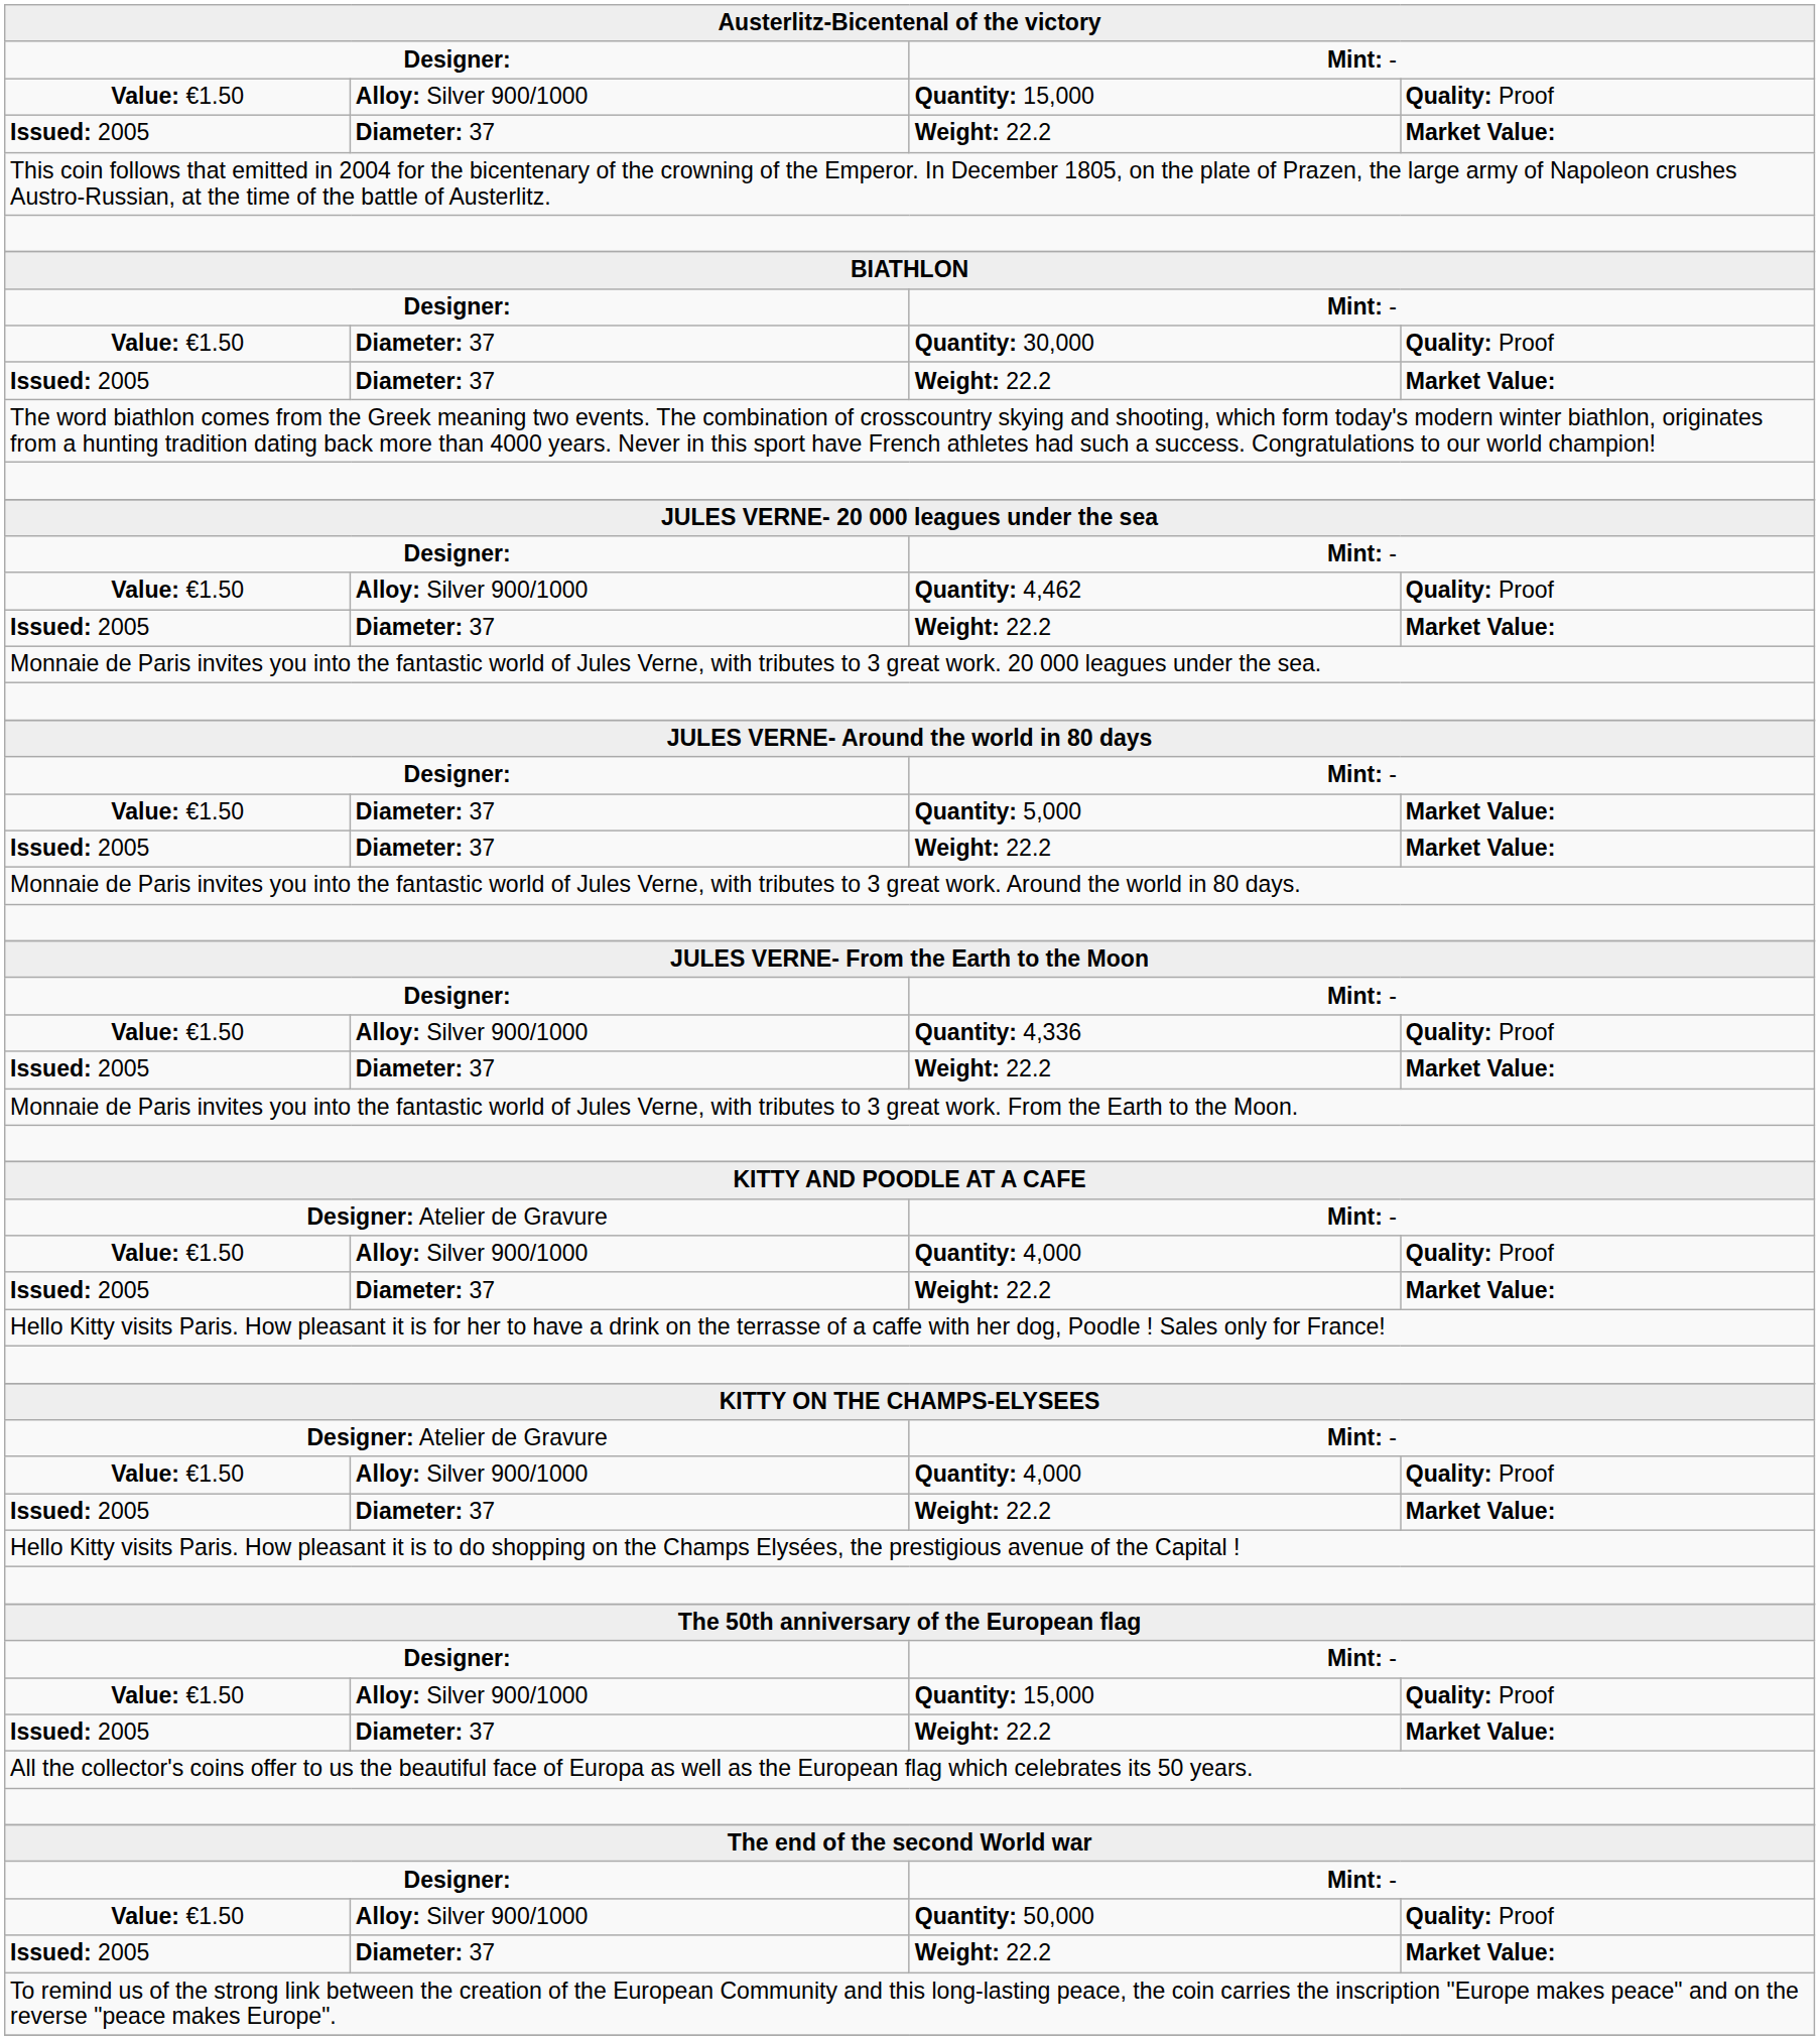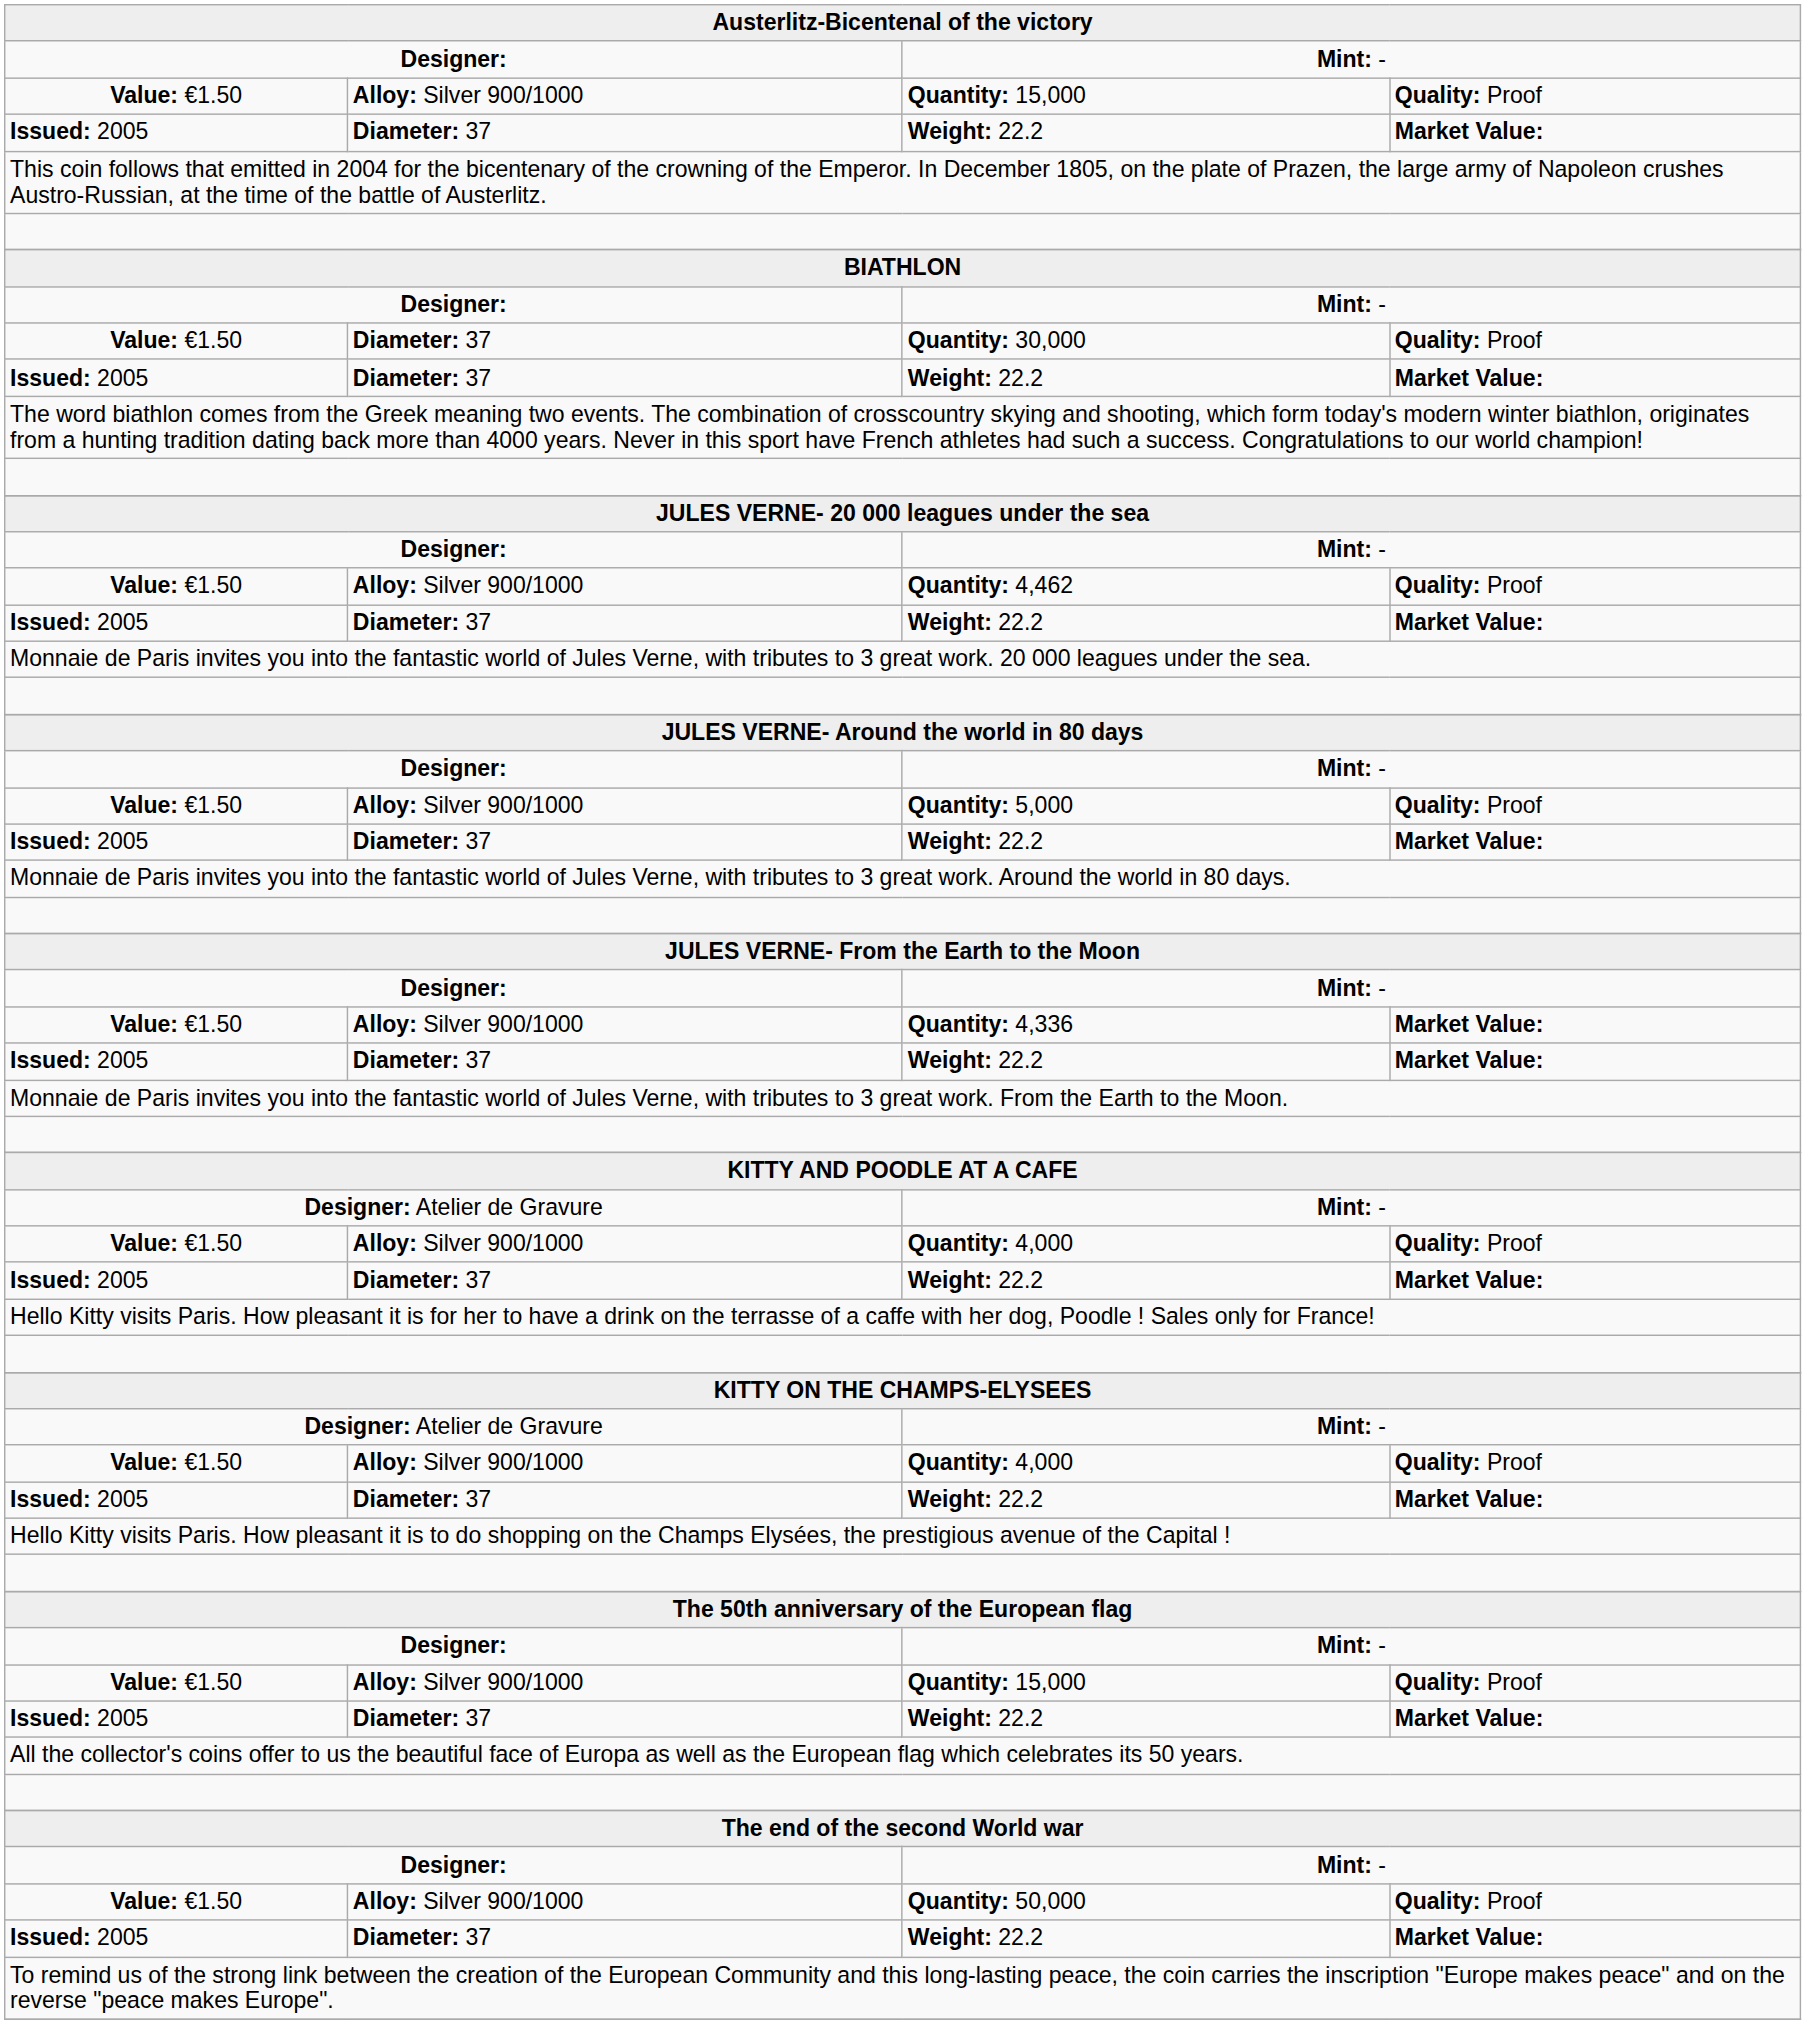 <table class="wikitable">
 <tr>
 <th colspan="4" align=center style="background:#eeeeee;">Austerlitz-Bicentenal of the victory</th>
 </tr>
 <tr>
 <td colspan="2" width="50%" align=center><strong>Designer:</strong></td>
 <td colspan="2" width="50%" align=center><strong>Mint:</strong> -</td>
 </tr>
 <tr>
 <td align=center><strong>Value:</strong>	€1.50</td>
 <td><strong>Alloy:</strong>	Silver 900/1000</td>
 <td><strong>Quantity:</strong>	15,000</td>
 <td><strong>Quality:</strong>	Proof</td>
 </tr>
 <tr>
 <td><strong>Issued:</strong>	2005</td>
 <td><strong>Diameter:</strong>	37</td>
 <td><strong>Weight:</strong>	22.2</td>
 <td><strong>Market Value:</strong></td>
 </tr>
 <tr>
 <td colspan="4" align=left>This coin follows that emitted in 2004 for the bicentenary of the crowning of the Emperor. In December 1805, on the plate of Prazen, the large army of Napoleon crushes Austro-Russian, at the time of the battle of Austerlitz.</td>
 </tr>
 <tr>
 <td colspan="4"> </td>
 </tr>
 <tr>
 </tr>
 <tr>
 <th colspan="4" align=center style="background:#eeeeee;">BIATHLON</th>
 </tr>
 <tr>
 <td colspan="2" width="50%" align=center><strong>Designer:</strong></td>
 <td colspan="2" width="50%" align=center><strong>Mint:</strong> -</td>
 </tr>
 <tr>
 <td align=center><strong>Value:</strong>	€1.50</td>
 <td><strong>Diameter:</strong>	37</td>
 <td><strong>Quantity:</strong>	30,000</td>
 <td><strong>Quality:</strong>	Proof</td>
 </tr>
 <tr>
 <td><strong>Issued:</strong>	2005</td>
 <td><strong>Diameter:</strong>	37</td>
 <td><strong>Weight:</strong>	22.2</td>
 <td><strong>Market Value:</strong></td>
 </tr>
 <tr>
 <td colspan="4" align=left>The word biathlon comes from the Greek meaning two events. The combination of crosscountry skying and shooting, which form today's modern winter biathlon, originates from a hunting tradition dating back more than 4000 years. Never in this sport have French athletes had such a success. Congratulations to our world champion!</td>
 </tr>
 <tr>
 <td colspan="4"> </td>
 </tr>
 <tr>
 </tr>
 <tr>
 <th colspan="4" align=center style="background:#eeeeee;">JULES VERNE- 20 000 leagues under the sea</th>
 </tr>
 <tr>
 <td colspan="2" width="50%" align=center><strong>Designer:</strong></td>
 <td colspan="2" width="50%" align=center><strong>Mint:</strong> -</td>
 </tr>
 <tr>
 <td align=center><strong>Value:</strong>	€1.50</td>
 <td><strong>Alloy:</strong>	Silver 900/1000</td>
 <td><strong>Quantity:</strong>	4,462</td>
 <td><strong>Quality:</strong>	Proof</td>
 </tr>
 <tr>
 <td><strong>Issued:</strong>	2005</td>
 <td><strong>Diameter:</strong>	37</td>
 <td><strong>Weight:</strong>	22.2</td>
 <td><strong>Market Value:</strong></td>
 </tr>
 <tr>
 <td colspan="4" align=left>Monnaie de Paris invites you into the fantastic world of Jules Verne, with tributes to 3 great work. 20 000 leagues under the sea.</td>
 </tr>
 <tr>
 <td colspan="4"> </td>
 </tr>
 <tr>
 </tr>
 <tr>
 <th colspan="4" align=center style="background:#eeeeee;">JULES VERNE- Around the world in 80 days</th>
 </tr>
 <tr>
 <td colspan="2" width="50%" align=center><strong>Designer:</strong></td>
 <td colspan="2" width="50%" align=center><strong>Mint:</strong> -</td>
 </tr>
 <tr>
 <td align=center><strong>Value:</strong>	€1.50</td>
-<td><strong>Diameter:</strong>	37</td>
+<td><strong>Alloy:</strong>	Silver 900/1000</td>
 <td><strong>Quantity:</strong>	5,000</td>
-<td><strong>Market Value:</strong></td>
+<td><strong>Quality:</strong>	Proof</td>
 </tr>
 <tr>
 <td><strong>Issued:</strong>	2005</td>
 <td><strong>Diameter:</strong>	37</td>
 <td><strong>Weight:</strong>	22.2</td>
 <td><strong>Market Value:</strong></td>
 </tr>
 <tr>
 <td colspan="4" align=left>Monnaie de Paris invites you into the fantastic world of Jules Verne, with tributes to 3 great work. Around the world in 80 days.</td>
 </tr>
 <tr>
 <td colspan="4"> </td>
 </tr>
 <tr>
 </tr>
 <tr>
 <th colspan="4" align=center style="background:#eeeeee;">JULES VERNE- From the Earth to the Moon</th>
 </tr>
 <tr>
 <td colspan="2" width="50%" align=center><strong>Designer:</strong></td>
 <td colspan="2" width="50%" align=center><strong>Mint:</strong> -</td>
 </tr>
 <tr>
 <td align=center><strong>Value:</strong>	€1.50</td>
 <td><strong>Alloy:</strong>	Silver 900/1000</td>
 <td><strong>Quantity:</strong>	4,336</td>
-<td><strong>Quality:</strong>	Proof</td>
+<td><strong>Market Value:</strong></td>
 </tr>
 <tr>
 <td><strong>Issued:</strong>	2005</td>
 <td><strong>Diameter:</strong>	37</td>
 <td><strong>Weight:</strong>	22.2</td>
 <td><strong>Market Value:</strong></td>
 </tr>
 <tr>
 <td colspan="4" align=left>Monnaie de Paris invites you into the fantastic world of Jules Verne, with tributes to 3 great work. From the Earth to the Moon.</td>
 </tr>
 <tr>
 <td colspan="4"> </td>
 </tr>
 <tr>
 </tr>
 <tr>
 <th colspan="4" align=center style="background:#eeeeee;">KITTY AND POODLE AT A CAFE</th>
 </tr>
 <tr>
 <td colspan="2" width="50%" align=center><strong>Designer:</strong>	Atelier de Gravure</td>
 <td colspan="2" width="50%" align=center><strong>Mint:</strong> -</td>
 </tr>
 <tr>
 <td align=center><strong>Value:</strong>	€1.50</td>
 <td><strong>Alloy:</strong>	Silver 900/1000</td>
 <td><strong>Quantity:</strong>	4,000</td>
 <td><strong>Quality:</strong>	Proof</td>
 </tr>
 <tr>
 <td><strong>Issued:</strong>	2005</td>
 <td><strong>Diameter:</strong>	37</td>
 <td><strong>Weight:</strong>	22.2</td>
 <td><strong>Market Value:</strong></td>
 </tr>
 <tr>
 <td colspan="4" align=left>Hello Kitty visits Paris. How pleasant it is for her to have a drink on the terrasse of a caffe with her dog, Poodle ! Sales only for France!</td>
 </tr>
 <tr>
 <td colspan="4"> </td>
 </tr>
 <tr>
 </tr>
 <tr>
 <th colspan="4" align=center style="background:#eeeeee;">KITTY ON THE CHAMPS-ELYSEES</th>
 </tr>
 <tr>
 <td colspan="2" width="50%" align=center><strong>Designer:</strong>	Atelier de Gravure</td>
 <td colspan="2" width="50%" align=center><strong>Mint:</strong> -</td>
 </tr>
 <tr>
 <td align=center><strong>Value:</strong>	€1.50</td>
 <td><strong>Alloy:</strong>	Silver 900/1000</td>
 <td><strong>Quantity:</strong>	4,000</td>
 <td><strong>Quality:</strong>	Proof</td>
 </tr>
 <tr>
 <td><strong>Issued:</strong>	2005</td>
 <td><strong>Diameter:</strong>	37</td>
 <td><strong>Weight:</strong>	22.2</td>
 <td><strong>Market Value:</strong></td>
 </tr>
 <tr>
 <td colspan="4" align=left>Hello Kitty visits Paris. How pleasant it is to do shopping on the Champs Elysées, the prestigious avenue of the Capital !</td>
 </tr>
 <tr>
 <td colspan="4"> </td>
 </tr>
 <tr>
 </tr>
 <tr>
 <th colspan="4" align=center style="background:#eeeeee;">The 50th anniversary of the European flag</th>
 </tr>
 <tr>
 <td colspan="2" width="50%" align=center><strong>Designer:</strong></td>
 <td colspan="2" width="50%" align=center><strong>Mint:</strong> -</td>
 </tr>
 <tr>
 <td align=center><strong>Value:</strong>	€1.50</td>
 <td><strong>Alloy:</strong>	Silver 900/1000</td>
 <td><strong>Quantity:</strong>	15,000</td>
 <td><strong>Quality:</strong>	Proof</td>
 </tr>
 <tr>
 <td><strong>Issued:</strong>	2005</td>
 <td><strong>Diameter:</strong>	37</td>
 <td><strong>Weight:</strong>	22.2</td>
 <td><strong>Market Value:</strong></td>
 </tr>
 <tr>
 <td colspan="4" align=left>All the collector's coins offer to us the beautiful face of Europa as well as the European flag which celebrates its 50 years.</td>
 </tr>
 <tr>
 <td colspan="4"> </td>
 </tr>
 <tr>
 </tr>
 <tr>
 <th colspan="4" align=center style="background:#eeeeee;">The end of the second World war</th>
 </tr>
 <tr>
 <td colspan="2" width="50%" align=center><strong>Designer:</strong></td>
 <td colspan="2" width="50%" align=center><strong>Mint:</strong> -</td>
 </tr>
 <tr>
 <td align=center><strong>Value:</strong>	€1.50</td>
 <td><strong>Alloy:</strong>	Silver 900/1000</td>
 <td><strong>Quantity:</strong>	50,000</td>
 <td><strong>Quality:</strong>	Proof</td>
 </tr>
 <tr>
 <td><strong>Issued:</strong>	2005</td>
 <td><strong>Diameter:</strong>	37</td>
 <td><strong>Weight:</strong>	22.2</td>
 <td><strong>Market Value:</strong></td>
 </tr>
 <tr>
 <td colspan="4" align=left>To remind us of the strong link between the creation of the European Community and this long-lasting peace, the coin carries the inscription "Europe makes peace" and on the reverse "peace makes Europe".</td>
 </tr>
 <tr>
 </tr>
 </table>
